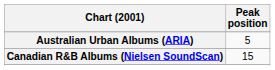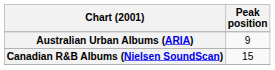 <table class="wikitable plainrowheaders sortable" style="text-align:center;">
 <tr>
 <th>Chart (2001)</th>
 <th>Peak<br>position</th>
 </tr>
 <tr>
 </tr>
 <tr>
 <th scope="row">Australian Urban Albums (<a href='#'>ARIA</a>)</th>
-<td>5</td>
+<td>9</td>
 </tr>
 <tr>
 </tr>
 <tr>
 </tr>
 <tr>
 <th scope="row">Canadian R&B Albums (<a href='#'>Nielsen SoundScan</a>)</th>
 <td style="text-align:center;">15</td>
 </tr>
 <tr>
 </tr>
 <tr>
 </tr>
 <tr>
 </tr>
 <tr>
 </tr>
 <tr>
 </tr>
 <tr>
 </tr>
 </table>
